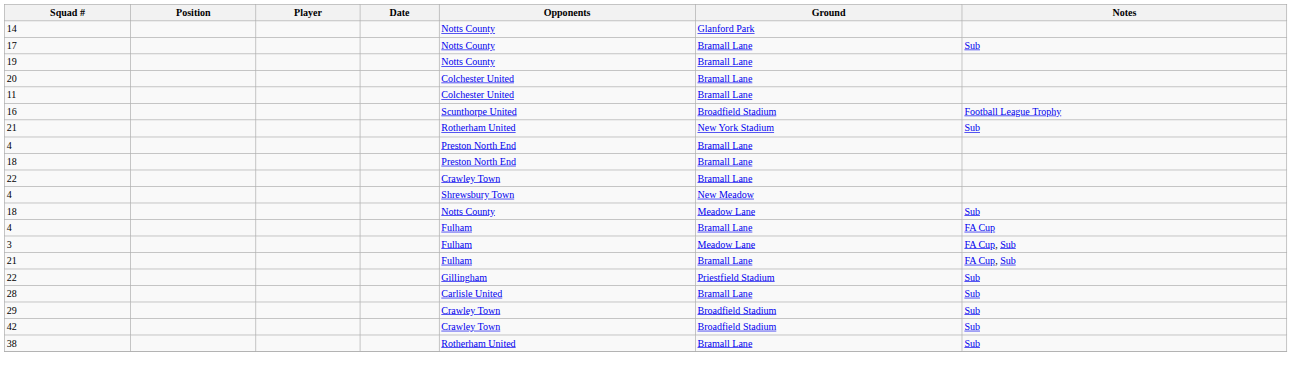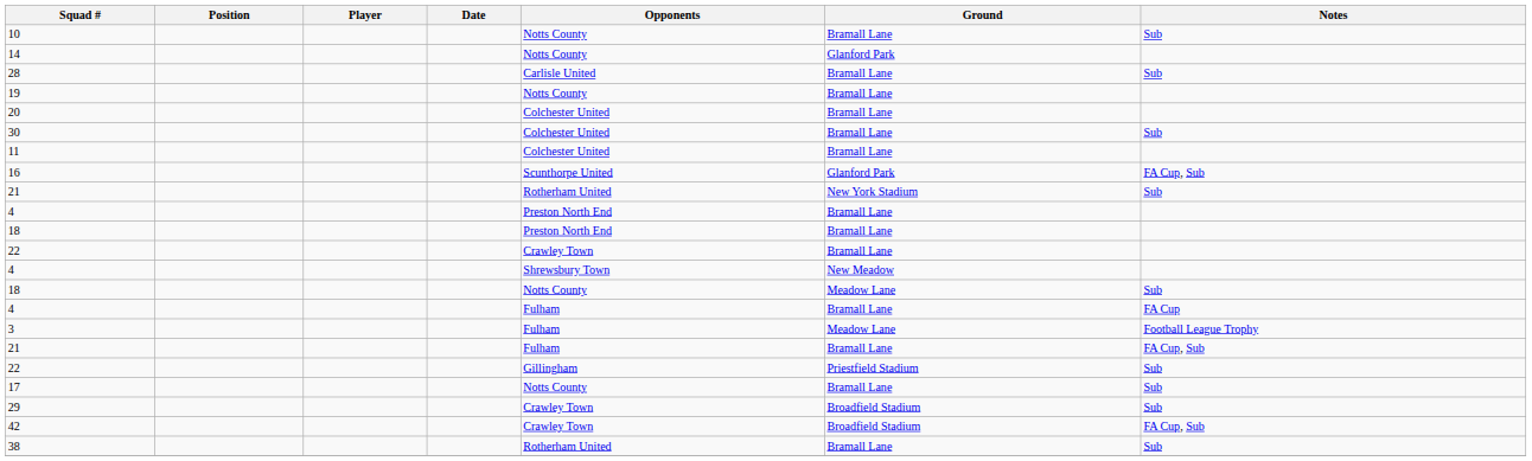 <table width=98% class="wikitable sortable" style="text-align:center; font-size:95%; text-align:left">
 <tr>
 <th>Squad #</th>
 <th>Position</th>
 <th>Player</th>
 <th>Date</th>
 <th>Opponents</th>
 <th>Ground</th>
 <th>Notes</th>
 </tr>
 <tr>
+<td>10</td>
+<td></td>
+<td></td>
+<td></td>
+<td><a href='#'>Notts County</a></td>
+<td><a href='#'>Bramall Lane</a></td>
+<td><a href='#'>Sub</a></td>
+</tr>
+<tr>
 <td>14</td>
 <td></td>
 <td></td>
 <td></td>
 <td><a href='#'>Notts County</a></td>
 <td><a href='#'>Glanford Park</a></td>
 <td></td>
 </tr>
 <tr>
-<td>17</td>
+<td>28</td>
 <td></td>
 <td></td>
 <td></td>
-<td><a href='#'>Notts County</a></td>
+<td><a href='#'>Carlisle United</a></td>
 <td><a href='#'>Bramall Lane</a></td>
 <td><a href='#'>Sub</a></td>
 </tr>
 <tr>
 <td>19</td>
 <td></td>
 <td></td>
 <td></td>
 <td><a href='#'>Notts County</a></td>
 <td><a href='#'>Bramall Lane</a></td>
 <td></td>
 </tr>
 <tr>
 <td>20</td>
 <td></td>
 <td></td>
 <td></td>
 <td><a href='#'>Colchester United</a></td>
 <td><a href='#'>Bramall Lane</a></td>
 <td></td>
 </tr>
 <tr>
+<td>30</td>
+<td></td>
+<td></td>
+<td></td>
+<td><a href='#'>Colchester United</a></td>
+<td><a href='#'>Bramall Lane</a></td>
+<td><a href='#'>Sub</a></td>
+</tr>
+<tr>
 <td>11</td>
 <td></td>
 <td></td>
 <td></td>
 <td><a href='#'>Colchester United</a></td>
 <td><a href='#'>Bramall Lane</a></td>
 <td></td>
 </tr>
 <tr>
 <td>16</td>
 <td></td>
 <td></td>
 <td></td>
 <td><a href='#'>Scunthorpe United</a></td>
-<td><a href='#'>Broadfield Stadium</a></td>
-<td><a href='#'>Football League Trophy</a></td>
+<td><a href='#'>Glanford Park</a></td>
+<td><a href='#'>FA Cup</a>, <a href='#'>Sub</a></td>
 </tr>
 <tr>
 <td>21</td>
 <td></td>
 <td></td>
 <td></td>
 <td><a href='#'>Rotherham United</a></td>
 <td><a href='#'>New York Stadium</a></td>
 <td><a href='#'>Sub</a></td>
 </tr>
 <tr>
 <td>4</td>
 <td></td>
 <td></td>
 <td></td>
 <td><a href='#'>Preston North End</a></td>
 <td><a href='#'>Bramall Lane</a></td>
 <td></td>
 </tr>
 <tr>
 <td>18</td>
 <td></td>
 <td></td>
 <td></td>
 <td><a href='#'>Preston North End</a></td>
 <td><a href='#'>Bramall Lane</a></td>
 <td></td>
 </tr>
 <tr>
 <td>22</td>
 <td></td>
 <td></td>
 <td></td>
 <td><a href='#'>Crawley Town</a></td>
 <td><a href='#'>Bramall Lane</a></td>
 <td></td>
 </tr>
 <tr>
 <td>4</td>
 <td></td>
 <td></td>
 <td></td>
 <td><a href='#'>Shrewsbury Town</a></td>
 <td><a href='#'>New Meadow</a></td>
 <td></td>
 </tr>
 <tr>
 <td>18</td>
 <td></td>
 <td></td>
 <td></td>
 <td><a href='#'>Notts County</a></td>
 <td><a href='#'>Meadow Lane</a></td>
 <td><a href='#'>Sub</a></td>
 </tr>
 <tr>
 <td>4</td>
 <td></td>
 <td></td>
 <td></td>
 <td><a href='#'>Fulham</a></td>
 <td><a href='#'>Bramall Lane</a></td>
 <td><a href='#'>FA Cup</a></td>
 </tr>
 <tr>
 <td>3</td>
 <td></td>
 <td></td>
 <td></td>
 <td><a href='#'>Fulham</a></td>
 <td><a href='#'>Meadow Lane</a></td>
-<td><a href='#'>FA Cup</a>, <a href='#'>Sub</a></td>
+<td><a href='#'>Football League Trophy</a></td>
 </tr>
 <tr>
 <td>21</td>
 <td></td>
 <td></td>
 <td></td>
 <td><a href='#'>Fulham</a></td>
 <td><a href='#'>Bramall Lane</a></td>
 <td><a href='#'>FA Cup</a>, <a href='#'>Sub</a></td>
 </tr>
 <tr>
 <td>22</td>
 <td></td>
 <td></td>
 <td></td>
 <td><a href='#'>Gillingham</a></td>
 <td><a href='#'>Priestfield Stadium</a></td>
 <td><a href='#'>Sub</a></td>
 </tr>
 <tr>
-<td>28</td>
+<td>17</td>
 <td></td>
 <td></td>
 <td></td>
-<td><a href='#'>Carlisle United</a></td>
+<td><a href='#'>Notts County</a></td>
 <td><a href='#'>Bramall Lane</a></td>
 <td><a href='#'>Sub</a></td>
 </tr>
 <tr>
 <td>29</td>
 <td></td>
 <td></td>
 <td></td>
 <td><a href='#'>Crawley Town</a></td>
 <td><a href='#'>Broadfield Stadium</a></td>
 <td><a href='#'>Sub</a></td>
 </tr>
 <tr>
 <td>42</td>
 <td></td>
 <td></td>
 <td></td>
 <td><a href='#'>Crawley Town</a></td>
 <td><a href='#'>Broadfield Stadium</a></td>
-<td><a href='#'>Sub</a></td>
+<td><a href='#'>FA Cup</a>, <a href='#'>Sub</a></td>
 </tr>
 <tr>
 <td>38</td>
 <td></td>
 <td></td>
 <td></td>
 <td><a href='#'>Rotherham United</a></td>
 <td><a href='#'>Bramall Lane</a></td>
 <td><a href='#'>Sub</a></td>
 </tr>
 <tr>
 </tr>
 </table>
